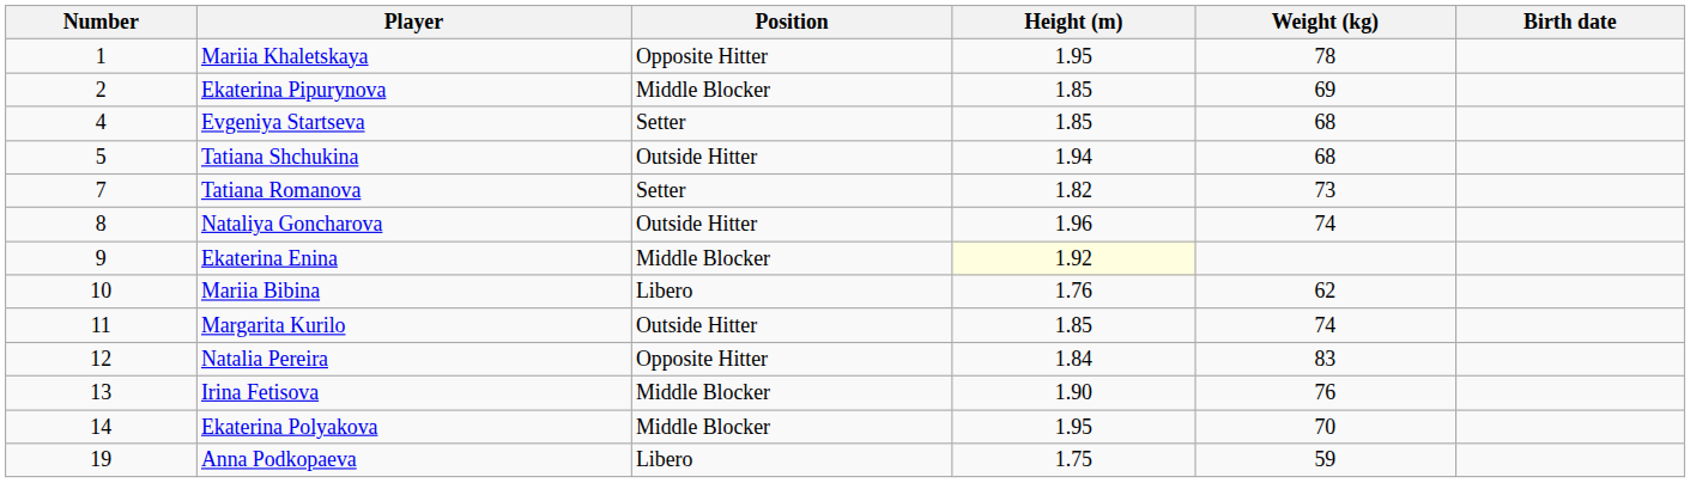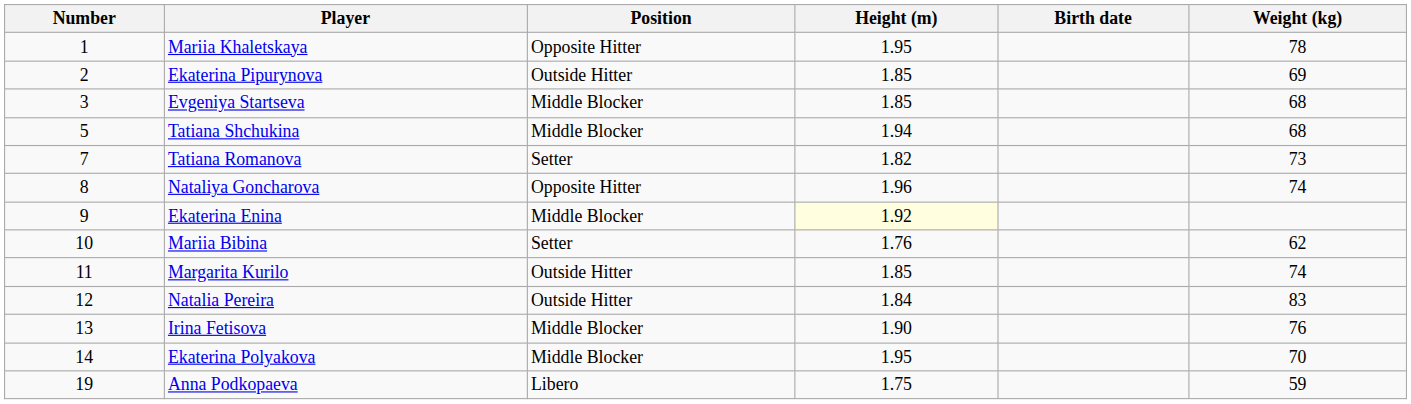 <table class="wikitable" style="width:100%;">
 <tr>
 <th>Number</th>
 <th>Player</th>
 <th>Position</th>
 <th>Height (m)</th>
+<th>Birth date</th>
 <th>Weight (kg)</th>
-<th>Birth date</th>
 </tr>
 <tr>
 <td align=center>1</td>
 <td> <a href='#'>Mariia Khaletskaya</a></td>
 <td>Opposite Hitter</td>
 <td align=center>1.95</td>
+<td></td>
 <td align=center>78</td>
-<td></td>
 </tr>
 <tr>
 <td align=center>2</td>
 <td> <a href='#'>Ekaterina Pipurynova</a></td>
+<td>Outside Hitter</td>
+<td align=center>1.85</td>
+<td></td>
+<td align=center>69</td>
+</tr>
+<tr>
+<td align=center>3</td>
+<td> <a href='#'>Evgeniya Startseva</a></td>
 <td>Middle Blocker</td>
 <td align=center>1.85</td>
-<td align=center>69</td>
 <td></td>
-</tr>
-<tr>
-<td align=center>4</td>
-<td> <a href='#'>Evgeniya Startseva</a></td>
-<td>Setter</td>
-<td align=center>1.85</td>
 <td align=center>68</td>
-<td></td>
 </tr>
 <tr>
 <td align=center>5</td>
 <td> <a href='#'>Tatiana Shchukina</a></td>
-<td>Outside Hitter</td>
+<td>Middle Blocker</td>
 <td align=center>1.94</td>
+<td></td>
 <td align=center>68</td>
-<td></td>
 </tr>
 <tr>
 <td align=center>7</td>
 <td> <a href='#'>Tatiana Romanova</a></td>
 <td>Setter</td>
 <td align=center>1.82</td>
+<td></td>
 <td align=center>73</td>
-<td></td>
 </tr>
 <tr>
 <td align=center>8</td>
 <td> <a href='#'>Nataliya Goncharova</a></td>
-<td>Outside Hitter</td>
+<td>Opposite Hitter</td>
 <td align=center>1.96</td>
+<td></td>
 <td align=center>74</td>
-<td></td>
 </tr>
 <tr>
 <td align=center>9</td>
 <td> <a href='#'>Ekaterina Enina</a></td>
 <td>Middle Blocker</td>
 <td align=center style="background: lightyellow;">1.92</td>
+<td></td>
 <td align=center></td>
-<td></td>
 </tr>
 <tr>
 <td align=center>10</td>
 <td> <a href='#'>Mariia Bibina</a></td>
-<td>Libero</td>
+<td>Setter</td>
 <td align=center>1.76</td>
+<td></td>
 <td align=center>62</td>
-<td></td>
 </tr>
 <tr>
 <td align=center>11</td>
 <td> <a href='#'>Margarita Kurilo</a></td>
 <td>Outside Hitter</td>
 <td align=center>1.85</td>
+<td></td>
 <td align=center>74</td>
-<td></td>
 </tr>
 <tr>
 <td align=center>12</td>
 <td> <a href='#'>Natalia Pereira</a></td>
-<td>Opposite Hitter</td>
+<td>Outside Hitter</td>
 <td align=center>1.84</td>
+<td></td>
 <td align=center>83</td>
-<td></td>
 </tr>
 <tr>
 <td align=center>13</td>
 <td> <a href='#'>Irina Fetisova</a></td>
 <td>Middle Blocker</td>
 <td align=center>1.90</td>
+<td></td>
 <td align=center>76</td>
-<td></td>
 </tr>
 <tr>
 <td align=center>14</td>
 <td> <a href='#'>Ekaterina Polyakova</a></td>
 <td>Middle Blocker</td>
 <td align=center>1.95</td>
+<td></td>
 <td align=center>70</td>
-<td></td>
 </tr>
 <tr>
 <td align=center>19</td>
 <td> <a href='#'>Anna Podkopaeva</a></td>
 <td>Libero</td>
 <td align=center>1.75</td>
+<td></td>
 <td align=center>59</td>
-<td></td>
 </tr>
 </table>
